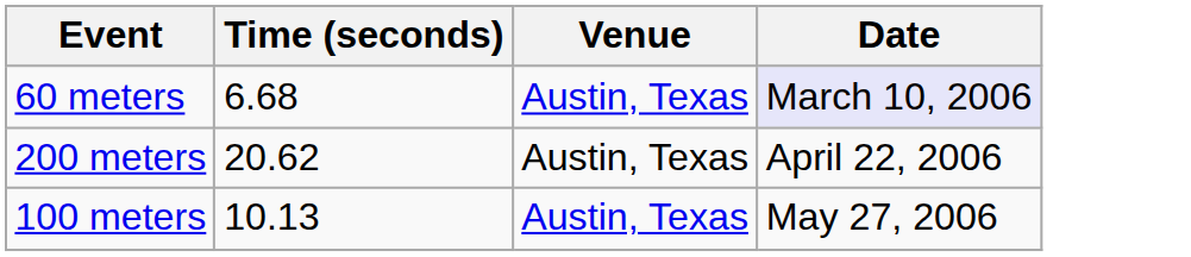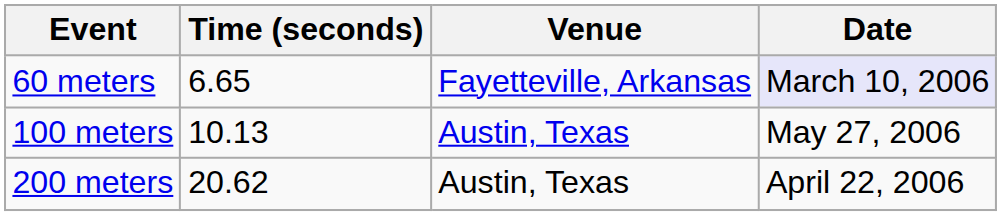 <table class="wikitable">
 <tr>
 <th>Event</th>
 <th>Time (seconds)</th>
 <th>Venue</th>
 <th>Date</th>
 </tr>
 <tr>
 <td><a href='#'>60 meters</a></td>
-<td>6.68</td>
+<td>6.65</td>
+<td><a href='#'>Fayetteville, Arkansas</a></td>
+<td style="background: lavender;">March 10, 2006</td>
+</tr>
+<tr>
+<td><a href='#'>100 meters</a></td>
+<td>10.13</td>
 <td><a href='#'>Austin, Texas</a></td>
-<td style="background: lavender;">March 10, 2006</td>
+<td>May 27, 2006</td>
 </tr>
 <tr>
 <td><a href='#'>200 meters</a></td>
 <td>20.62</td>
 <td>Austin, Texas</td>
 <td>April 22, 2006</td>
 </tr>
-<tr>
-<td><a href='#'>100 meters</a></td>
-<td>10.13</td>
-<td><a href='#'>Austin, Texas</a></td>
-<td>May 27, 2006</td>
-</tr>
 </table>
